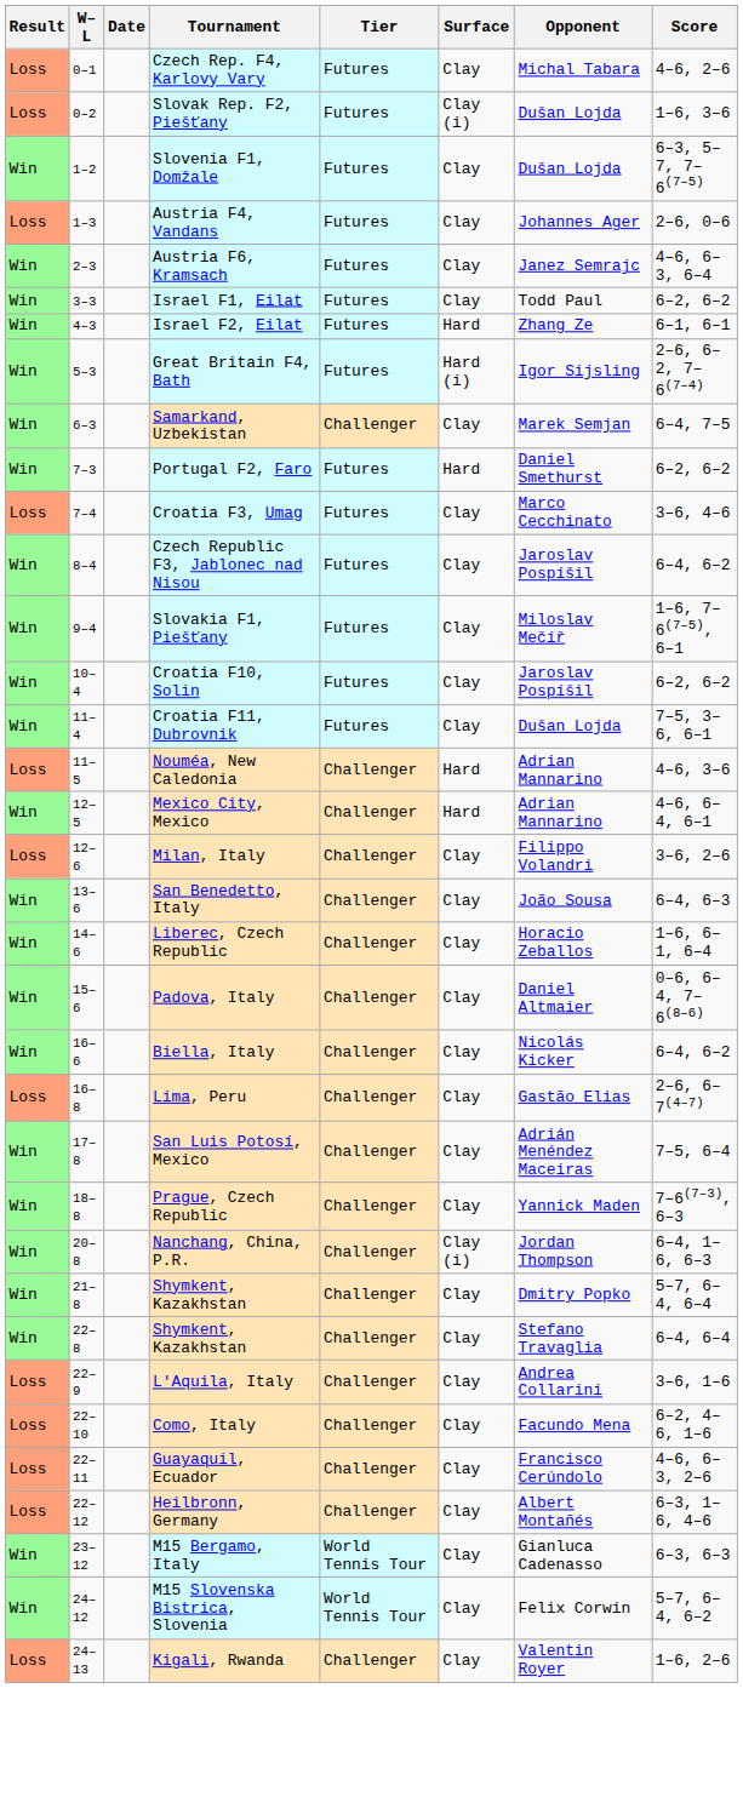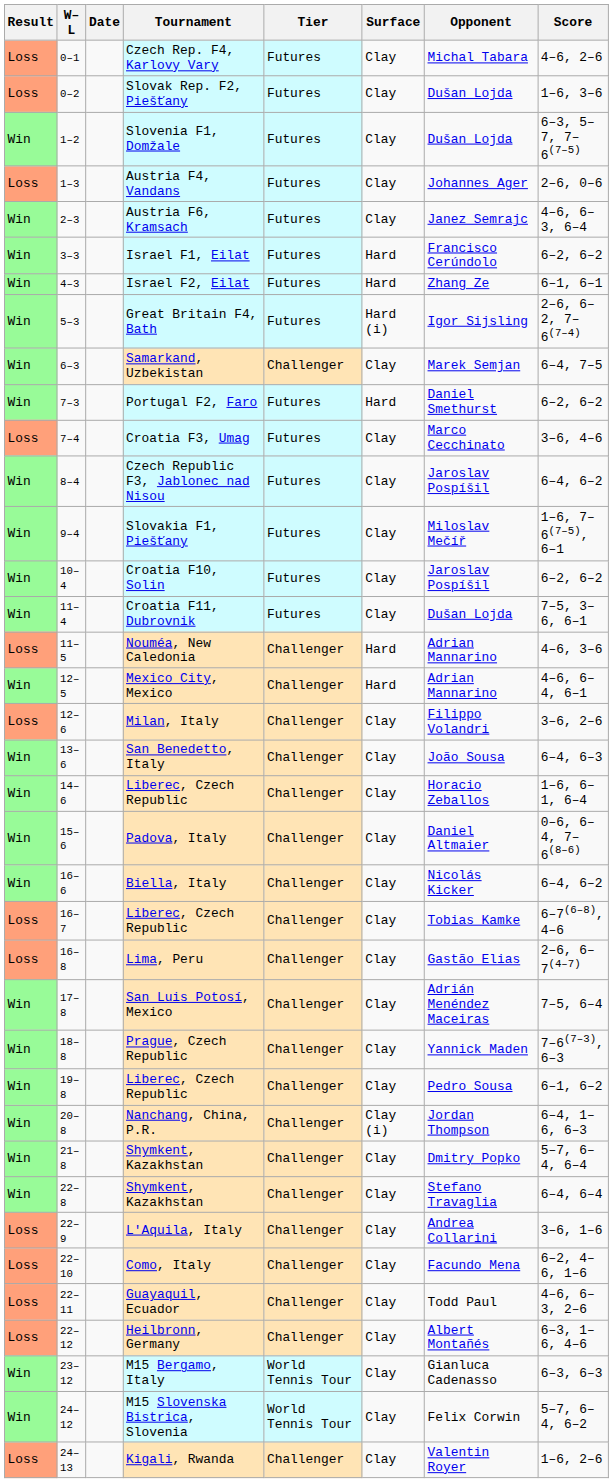 <table class="sortable wikitable">
 <tr>
 <th>Result</th>
 <th class="unsortable">W–L</th>
 <th>Date</th>
 <th>Tournament</th>
 <th>Tier</th>
 <th>Surface</th>
 <th>Opponent</th>
 <th class="unsortable">Score</th>
 </tr>
 <tr>
 <td bgcolor=FFA07A>Loss</td>
 <td><small>0–1</small></td>
 <td></td>
 <td style="background:#cffcff;">Czech Rep. F4, <a href='#'>Karlovy Vary</a></td>
 <td style="background:#cffcff;">Futures</td>
 <td>Clay</td>
 <td> <a href='#'>Michal Tabara</a></td>
 <td>4–6, 2–6</td>
 </tr>
 <tr>
 <td bgcolor=FFA07A>Loss</td>
 <td><small>0–2</small></td>
 <td></td>
 <td style="background:#cffcff;">Slovak Rep. F2, <a href='#'>Piešťany</a></td>
 <td style="background:#cffcff;">Futures</td>
-<td>Clay (i)</td>
+<td>Clay</td>
 <td> <a href='#'>Dušan Lojda</a></td>
 <td>1–6, 3–6</td>
 </tr>
 <tr>
 <td bgcolor=98FB98>Win</td>
 <td><small>1–2</small></td>
 <td></td>
 <td style="background:#cffcff;">Slovenia F1, <a href='#'>Domžale</a></td>
 <td style="background:#cffcff;">Futures</td>
 <td>Clay</td>
 <td> <a href='#'>Dušan Lojda</a></td>
 <td>6–3, 5–7, 7–6<sup>(7–5)</sup></td>
 </tr>
 <tr>
 <td bgcolor=FFA07A>Loss</td>
 <td><small>1–3</small></td>
 <td></td>
 <td style="background:#cffcff;">Austria F4, <a href='#'>Vandans</a></td>
 <td style="background:#cffcff;">Futures</td>
 <td>Clay</td>
 <td> <a href='#'>Johannes Ager</a></td>
 <td>2–6, 0–6</td>
 </tr>
 <tr>
 <td bgcolor=98FB98>Win</td>
 <td><small>2–3</small></td>
 <td></td>
 <td style="background:#cffcff;">Austria F6, <a href='#'>Kramsach</a></td>
 <td style="background:#cffcff;">Futures</td>
 <td>Clay</td>
 <td> <a href='#'>Janez Semrajc</a></td>
 <td>4–6, 6–3, 6–4</td>
 </tr>
 <tr>
 <td bgcolor=98FB98>Win</td>
 <td><small>3–3</small></td>
 <td></td>
 <td style="background:#cffcff;">Israel F1, <a href='#'>Eilat</a></td>
 <td style="background:#cffcff;">Futures</td>
-<td>Clay</td>
-<td> Todd Paul</td>
+<td>Hard</td>
+<td> <a href='#'>Francisco Cerúndolo</a></td>
 <td>6–2, 6–2</td>
 </tr>
 <tr>
 <td bgcolor=98FB98>Win</td>
 <td><small>4–3</small></td>
 <td></td>
 <td style="background:#cffcff;">Israel F2, <a href='#'>Eilat</a></td>
 <td style="background:#cffcff;">Futures</td>
 <td>Hard</td>
 <td> <a href='#'>Zhang Ze</a></td>
 <td>6–1, 6–1</td>
 </tr>
 <tr>
 <td bgcolor=98FB98>Win</td>
 <td><small>5–3</small></td>
 <td></td>
 <td style="background:#cffcff;">Great Britain F4, <a href='#'>Bath</a></td>
 <td style="background:#cffcff;">Futures</td>
 <td>Hard (i)</td>
 <td> <a href='#'>Igor Sijsling</a></td>
 <td>2–6, 6–2, 7–6<sup>(7–4)</sup></td>
 </tr>
 <tr>
 <td bgcolor=98FB98>Win</td>
 <td><small>6–3</small></td>
 <td><a href='#'></a></td>
 <td style="background:moccasin;"><a href='#'>Samarkand</a>, Uzbekistan</td>
 <td style="background:moccasin;">Challenger</td>
 <td>Clay</td>
 <td> <a href='#'>Marek Semjan</a></td>
 <td>6–4, 7–5</td>
 </tr>
 <tr>
 <td bgcolor=98FB98>Win</td>
 <td><small>7–3</small></td>
 <td></td>
 <td style="background:#cffcff;">Portugal F2, <a href='#'>Faro</a></td>
 <td style="background:#cffcff;">Futures</td>
 <td>Hard</td>
 <td> <a href='#'>Daniel Smethurst</a></td>
 <td>6–2, 6–2</td>
 </tr>
 <tr>
 <td bgcolor=FFA07A>Loss</td>
 <td><small>7–4</small></td>
 <td></td>
 <td style="background:#cffcff;">Croatia F3, <a href='#'>Umag</a></td>
 <td style="background:#cffcff;">Futures</td>
 <td>Clay</td>
 <td> <a href='#'>Marco Cecchinato</a></td>
 <td>3–6, 4–6</td>
 </tr>
 <tr>
 <td bgcolor=98FB98>Win</td>
 <td><small>8–4</small></td>
 <td></td>
 <td style="background:#cffcff;">Czech Republic F3, <a href='#'>Jablonec nad Nisou</a></td>
 <td style="background:#cffcff;">Futures</td>
 <td>Clay</td>
 <td> <a href='#'>Jaroslav Pospíšil</a></td>
 <td>6–4, 6–2</td>
 </tr>
 <tr>
 <td bgcolor=98FB98>Win</td>
 <td><small>9–4</small></td>
 <td></td>
 <td style="background:#cffcff;">Slovakia F1, <a href='#'>Piešťany</a></td>
 <td style="background:#cffcff;">Futures</td>
 <td>Clay</td>
 <td> <a href='#'>Miloslav Mečíř</a></td>
 <td>1–6, 7–6<sup>(7–5)</sup>, 6–1</td>
 </tr>
 <tr>
 <td bgcolor=98FB98>Win</td>
 <td><small>10–4</small></td>
 <td></td>
 <td style="background:#cffcff;">Croatia F10, <a href='#'>Solin</a></td>
 <td style="background:#cffcff;">Futures</td>
 <td>Clay</td>
 <td> <a href='#'>Jaroslav Pospíšil</a></td>
 <td>6–2, 6–2</td>
 </tr>
 <tr>
 <td bgcolor=98FB98>Win</td>
 <td><small>11–4</small></td>
 <td></td>
 <td style="background:#cffcff;">Croatia F11, <a href='#'>Dubrovnik</a></td>
 <td style="background:#cffcff;">Futures</td>
 <td>Clay</td>
 <td> <a href='#'>Dušan Lojda</a></td>
 <td>7–5, 3–6, 6–1</td>
 </tr>
 <tr>
 <td bgcolor=FFA07A>Loss</td>
 <td><small>11–5</small></td>
 <td><a href='#'></a></td>
 <td style="background:moccasin;"><a href='#'>Nouméa</a>, New Caledonia</td>
 <td style="background:moccasin;">Challenger</td>
 <td>Hard</td>
 <td> <a href='#'>Adrian Mannarino</a></td>
 <td>4–6, 3–6</td>
 </tr>
 <tr>
 <td bgcolor=98FB98>Win</td>
 <td><small>12–5</small></td>
 <td><a href='#'></a></td>
 <td style="background:moccasin;"><a href='#'>Mexico City</a>, Mexico</td>
 <td style="background:moccasin;">Challenger</td>
 <td>Hard</td>
 <td> <a href='#'>Adrian Mannarino</a></td>
 <td>4–6, 6–4, 6–1</td>
 </tr>
 <tr>
 <td bgcolor=FFA07A>Loss</td>
 <td><small>12–6</small></td>
 <td><a href='#'></a></td>
 <td style="background:moccasin;"><a href='#'>Milan</a>, Italy</td>
 <td style="background:moccasin;">Challenger</td>
 <td>Clay</td>
 <td> <a href='#'>Filippo Volandri</a></td>
 <td>3–6, 2–6</td>
 </tr>
 <tr>
 <td bgcolor=98FB98>Win</td>
 <td><small>13–6</small></td>
 <td><a href='#'></a></td>
 <td style="background:moccasin;"><a href='#'>San Benedetto</a>, Italy</td>
 <td style="background:moccasin;">Challenger</td>
 <td>Clay</td>
 <td> <a href='#'>João Sousa</a></td>
 <td>6–4, 6–3</td>
 </tr>
 <tr>
 <td bgcolor=98FB98>Win</td>
 <td><small>14–6</small></td>
 <td><a href='#'></a></td>
 <td style="background:moccasin;"><a href='#'>Liberec</a>, Czech Republic</td>
 <td style="background:moccasin;">Challenger</td>
 <td>Clay</td>
 <td> <a href='#'>Horacio Zeballos</a></td>
 <td>1–6, 6–1, 6–4</td>
 </tr>
 <tr>
 <td bgcolor=98FB98>Win</td>
 <td><small>15–6</small></td>
 <td><a href='#'></a></td>
 <td style="background:moccasin;"><a href='#'>Padova</a>, Italy</td>
 <td style="background:moccasin;">Challenger</td>
 <td>Clay</td>
 <td> <a href='#'>Daniel Altmaier</a></td>
 <td>0–6, 6–4, 7–6<sup>(8–6)</sup></td>
 </tr>
 <tr>
 <td bgcolor=98FB98>Win</td>
 <td><small>16–6</small></td>
 <td><a href='#'></a></td>
 <td style="background:moccasin;"><a href='#'>Biella</a>, Italy</td>
 <td style="background:moccasin;">Challenger</td>
 <td>Clay</td>
 <td> <a href='#'>Nicolás Kicker</a></td>
 <td>6–4, 6–2</td>
 </tr>
 <tr>
 <td bgcolor=FFA07A>Loss</td>
+<td><small>16–7</small></td>
+<td><a href='#'></a></td>
+<td style="background:moccasin;"><a href='#'>Liberec</a>, Czech Republic</td>
+<td style="background:moccasin;">Challenger</td>
+<td>Clay</td>
+<td> <a href='#'>Tobias Kamke</a></td>
+<td>6–7<sup>(6–8)</sup>, 4–6</td>
+</tr>
+<tr>
+<td bgcolor=FFA07A>Loss</td>
 <td><small>16–8</small></td>
 <td><a href='#'></a></td>
 <td style="background:moccasin;"><a href='#'>Lima</a>, Peru</td>
 <td style="background:moccasin;">Challenger</td>
 <td>Clay</td>
 <td> <a href='#'>Gastão Elias</a></td>
 <td>2–6, 6–7<sup>(4–7)</sup></td>
 </tr>
 <tr>
 <td bgcolor=98FB98>Win</td>
 <td><small>17–8</small></td>
 <td><a href='#'></a></td>
 <td style="background:moccasin;"><a href='#'>San Luis Potosí</a>, Mexico</td>
 <td style="background:moccasin;">Challenger</td>
 <td>Clay</td>
 <td> <a href='#'>Adrián Menéndez Maceiras</a></td>
 <td>7–5, 6–4</td>
 </tr>
 <tr>
 <td bgcolor=98FB98>Win</td>
 <td><small>18–8</small></td>
 <td><a href='#'></a></td>
 <td style="background:moccasin;"><a href='#'>Prague</a>, Czech Republic</td>
 <td style="background:moccasin;">Challenger</td>
 <td>Clay</td>
 <td> <a href='#'>Yannick Maden</a></td>
 <td>7–6<sup>(7–3)</sup>, 6–3</td>
+</tr>
+<tr>
+<td bgcolor=98FB98>Win</td>
+<td><small>19–8</small></td>
+<td><a href='#'></a></td>
+<td style="background:moccasin;"><a href='#'>Liberec</a>, Czech Republic</td>
+<td style="background:moccasin;">Challenger</td>
+<td>Clay</td>
+<td> <a href='#'>Pedro Sousa</a></td>
+<td>6–1, 6–2</td>
 </tr>
 <tr>
 <td bgcolor=98FB98>Win</td>
 <td><small>20–8</small></td>
 <td><a href='#'></a></td>
 <td style="background:moccasin;"><a href='#'>Nanchang</a>, China, P.R.</td>
 <td style="background:moccasin;">Challenger</td>
 <td>Clay (i)</td>
 <td> <a href='#'>Jordan Thompson</a></td>
 <td>6–4, 1–6, 6–3</td>
 </tr>
 <tr>
 <td bgcolor=98FB98>Win</td>
 <td><small>21–8</small></td>
 <td><a href='#'></a></td>
 <td style="background:moccasin;"><a href='#'>Shymkent</a>, Kazakhstan</td>
 <td style="background:moccasin;">Challenger</td>
 <td>Clay</td>
 <td> <a href='#'>Dmitry Popko</a></td>
 <td>5–7, 6–4, 6–4</td>
 </tr>
 <tr>
 <td bgcolor=98FB98>Win</td>
 <td><small>22–8</small></td>
 <td><a href='#'></a></td>
 <td style="background:moccasin;"><a href='#'>Shymkent</a>, Kazakhstan</td>
 <td style="background:moccasin;">Challenger</td>
 <td>Clay</td>
 <td> <a href='#'>Stefano Travaglia</a></td>
 <td>6–4, 6–4</td>
 </tr>
 <tr>
 <td bgcolor=FFA07A>Loss</td>
 <td><small>22–9</small></td>
 <td><a href='#'></a></td>
 <td style="background:moccasin;"><a href='#'>L'Aquila</a>, Italy</td>
 <td style="background:moccasin;">Challenger</td>
 <td>Clay</td>
 <td> <a href='#'>Andrea Collarini</a></td>
 <td>3–6, 1–6</td>
 </tr>
 <tr>
 <td bgcolor=FFA07A>Loss</td>
 <td><small>22–10</small></td>
 <td><a href='#'></a></td>
 <td style="background:moccasin;"><a href='#'>Como</a>, Italy</td>
 <td style="background:moccasin;">Challenger</td>
 <td>Clay</td>
 <td> <a href='#'>Facundo Mena</a></td>
 <td>6–2, 4–6, 1–6</td>
 </tr>
 <tr>
 <td bgcolor=FFA07A>Loss</td>
 <td><small>22–11</small></td>
 <td><a href='#'></a></td>
 <td style="background:moccasin;"><a href='#'>Guayaquil</a>, Ecuador</td>
 <td style="background:moccasin;">Challenger</td>
 <td>Clay</td>
-<td> <a href='#'>Francisco Cerúndolo</a></td>
+<td> Todd Paul</td>
 <td>4–6, 6–3, 2–6</td>
 </tr>
 <tr>
 <td bgcolor=FFA07A>Loss</td>
 <td><small>22–12</small></td>
 <td><a href='#'></a></td>
 <td style="background:moccasin;"><a href='#'>Heilbronn</a>, Germany</td>
 <td style="background:moccasin;">Challenger</td>
 <td>Clay</td>
 <td> <a href='#'>Albert Montañés</a></td>
 <td>6–3, 1–6, 4–6</td>
 </tr>
 <tr>
 <td bgcolor=98FB98>Win</td>
 <td><small>23–12</small></td>
 <td></td>
 <td style="background:#cffcff;">M15 <a href='#'>Bergamo</a>, Italy</td>
 <td style="background:#cffcff;">World Tennis Tour</td>
 <td>Clay</td>
 <td> Gianluca Cadenasso</td>
 <td>6–3, 6–3</td>
 </tr>
 <tr>
 <td bgcolor=98FB98>Win</td>
 <td><small>24–12</small></td>
 <td></td>
 <td style="background:#cffcff;">M15 <a href='#'>Slovenska Bistrica</a>, Slovenia</td>
 <td style="background:#cffcff;">World Tennis Tour</td>
 <td>Clay</td>
 <td> Felix Corwin</td>
 <td>5–7, 6–4, 6–2</td>
 </tr>
 <tr>
 <td bgcolor=FFA07A>Loss</td>
 <td><small>24–13</small></td>
 <td><a href='#'></a></td>
 <td style="background:moccasin;"><a href='#'>Kigali</a>, Rwanda</td>
 <td style="background:moccasin;">Challenger</td>
 <td>Clay</td>
 <td> <a href='#'>Valentin Royer</a></td>
 <td>1–6, 2–6</td>
 </tr>
 </table>
